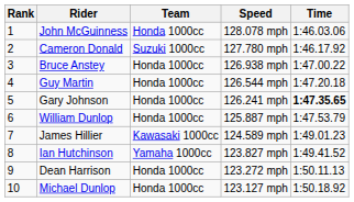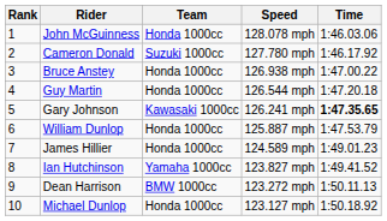 <table class="wikitable" style="font-size: 95%;">
 <tr style="background:#efefef;">
 <th>Rank</th>
 <th>Rider</th>
 <th>Team</th>
 <th>Speed</th>
 <th>Time</th>
 </tr>
 <tr>
 <td>1</td>
 <td> <a href='#'>John McGuinness</a></td>
 <td><a href='#'>Honda</a> 1000cc</td>
 <td>128.078 mph</td>
 <td>1:46.03.06</td>
 </tr>
 <tr>
 <td>2</td>
 <td> <a href='#'>Cameron Donald</a></td>
 <td><a href='#'>Suzuki</a> 1000cc</td>
 <td>127.780 mph</td>
 <td>1:46.17.92</td>
 </tr>
 <tr>
 <td>3</td>
 <td> <a href='#'>Bruce Anstey</a></td>
 <td>Honda 1000cc</td>
 <td>126.938 mph</td>
 <td>1:47.00.22</td>
 </tr>
 <tr>
 <td>4</td>
 <td> <a href='#'>Guy Martin</a></td>
 <td>Honda 1000cc</td>
 <td>126.544 mph</td>
 <td>1:47.20.18</td>
 </tr>
 <tr>
 <td>5</td>
 <td> Gary Johnson</td>
-<td>Honda 1000cc</td>
+<td><a href='#'>Kawasaki</a> 1000cc</td>
 <td>126.241 mph</td>
 <td><strong>1:47.35.65</strong></td>
 </tr>
 <tr>
 <td>6</td>
 <td> <a href='#'>William Dunlop</a></td>
 <td>Honda 1000cc</td>
 <td>125.887 mph</td>
 <td>1:47.53.79</td>
 </tr>
 <tr>
 <td>7</td>
 <td> James Hillier</td>
-<td><a href='#'>Kawasaki</a> 1000cc</td>
+<td>Honda 1000cc</td>
 <td>124.589 mph</td>
 <td>1:49.01.23</td>
 </tr>
 <tr>
 <td>8</td>
 <td> <a href='#'>Ian Hutchinson</a></td>
 <td><a href='#'>Yamaha</a> 1000cc</td>
 <td>123.827 mph</td>
 <td>1:49.41.52</td>
 </tr>
 <tr>
 <td>9</td>
 <td> Dean Harrison</td>
-<td>Honda 1000cc</td>
+<td><a href='#'>BMW</a> 1000cc</td>
 <td>123.272 mph</td>
 <td>1:50.11.13</td>
 </tr>
 <tr>
 <td>10</td>
 <td> <a href='#'>Michael Dunlop</a></td>
 <td>Honda 1000cc</td>
 <td>123.127 mph</td>
 <td>1:50.18.92</td>
 </tr>
 </table>
